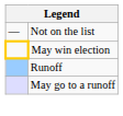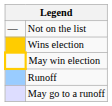 <table class="wikitable" style="font-size:90%; line-height:16px;">
 <tr>
 <th colspan=2>Legend</th>
 </tr>
 <tr>
 <td width=20>—</td>
 <td>Not on the list</td>
+</tr>
+<tr>
+<td style="width:20px; background:#fc0;"></td>
+<td>Wins election</td>
 </tr>
 <tr>
 <td style="width:20px; border:3px solid #fc0;"></td>
 <td>May win election</td>
 </tr>
 <tr>
 <td style="width:20px; background:#9cf;"></td>
 <td>Runoff</td>
 </tr>
 <tr>
 <td style="width:20px; background:#ddf;"></td>
 <td>May go to a runoff</td>
 </tr>
 </table>
